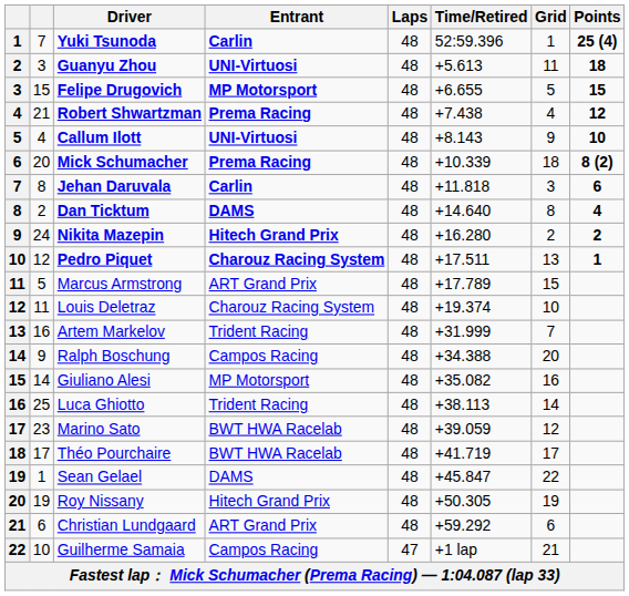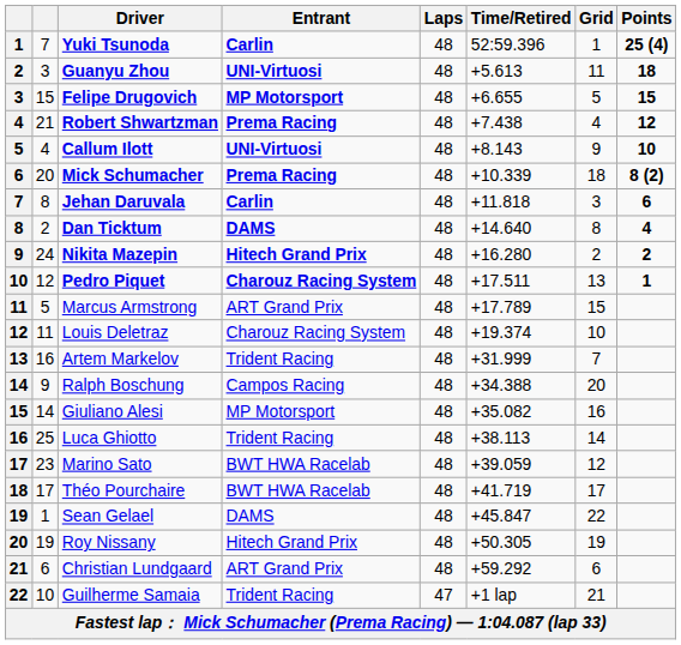 <table class="wikitable" style="font-size: 85%;">
 <tr>
 <th></th>
 <th></th>
 <th>Driver</th>
 <th>Entrant</th>
 <th>Laps</th>
 <th>Time/Retired</th>
 <th>Grid</th>
 <th>Points</th>
 </tr>
 <tr>
 <th>1</th>
 <td align="center">7</td>
 <td> <strong><a href='#'>Yuki Tsunoda</a></strong></td>
 <td><strong><a href='#'>Carlin</a></strong></td>
 <td align="center">48</td>
 <td>52:59.396</td>
 <td align="center">1</td>
 <td align="center"><strong>25 (4)</strong></td>
 </tr>
 <tr>
 <th>2</th>
 <td align="center">3</td>
 <td> <strong><a href='#'>Guanyu Zhou</a></strong></td>
 <td><strong><a href='#'>UNI-Virtuosi</a></strong></td>
 <td align="center">48</td>
 <td>+5.613</td>
 <td align="center">11</td>
 <td align="center"><strong>18</strong></td>
 </tr>
 <tr>
 <th>3</th>
 <td align="center">15</td>
 <td> <strong><a href='#'>Felipe Drugovich</a></strong></td>
 <td><strong><a href='#'>MP Motorsport</a></strong></td>
 <td align="center">48</td>
 <td>+6.655</td>
 <td align="center">5</td>
 <td align="center"><strong>15</strong></td>
 </tr>
 <tr>
 <th>4</th>
 <td align="center">21</td>
 <td> <strong><a href='#'>Robert Shwartzman</a></strong></td>
 <td><strong><a href='#'>Prema Racing</a></strong></td>
 <td align="center">48</td>
 <td>+7.438</td>
 <td align="center">4</td>
 <td align="center"><strong>12</strong></td>
 </tr>
 <tr>
 <th>5</th>
 <td align="center">4</td>
 <td> <strong><a href='#'>Callum Ilott</a></strong></td>
 <td><strong><a href='#'>UNI-Virtuosi</a></strong></td>
 <td align="center">48</td>
 <td>+8.143</td>
 <td align="center">9</td>
 <td align="center"><strong>10</strong></td>
 </tr>
 <tr>
 <th>6</th>
 <td align="center">20</td>
 <td> <strong><a href='#'>Mick Schumacher </a></strong></td>
 <td><strong><a href='#'>Prema Racing</a></strong></td>
 <td align="center">48</td>
 <td>+10.339</td>
 <td align="center">18</td>
 <td align="center"><strong>8 (2)</strong></td>
 </tr>
 <tr>
 <th>7</th>
 <td align="center">8</td>
 <td> <strong><a href='#'>Jehan Daruvala</a></strong></td>
 <td><strong><a href='#'>Carlin</a></strong></td>
 <td align="center">48</td>
 <td>+11.818</td>
 <td align="center">3</td>
 <td align="center"><strong>6</strong></td>
 </tr>
 <tr>
 <th>8</th>
 <td align="center">2</td>
 <td> <strong><a href='#'>Dan Ticktum</a></strong></td>
 <td><strong><a href='#'>DAMS</a></strong></td>
 <td align="center">48</td>
 <td>+14.640</td>
 <td align="center">8</td>
 <td align="center"><strong>4</strong></td>
 </tr>
 <tr>
 <th>9</th>
 <td align="center">24</td>
 <td> <strong><a href='#'>Nikita Mazepin</a></strong></td>
 <td><strong><a href='#'>Hitech Grand Prix</a></strong></td>
 <td align="center">48</td>
 <td>+16.280</td>
 <td align="center">2</td>
 <td align="center"><strong>2</strong></td>
 </tr>
 <tr>
 <th>10</th>
 <td align="center">12</td>
 <td> <strong><a href='#'>Pedro Piquet</a></strong></td>
 <td><strong><a href='#'>Charouz Racing System</a></strong></td>
 <td align="center">48</td>
 <td>+17.511</td>
 <td align="center">13</td>
 <td align="center"><strong>1</strong></td>
 </tr>
 <tr>
 <th>11</th>
 <td align="center">5</td>
 <td> <a href='#'>Marcus Armstrong</a></td>
 <td><a href='#'>ART Grand Prix</a></td>
 <td align="center">48</td>
 <td>+17.789</td>
 <td align="center">15</td>
 <td align="center"></td>
 </tr>
 <tr>
 <th>12</th>
 <td align="center">11</td>
 <td> <a href='#'>Louis Deletraz</a></td>
 <td><a href='#'>Charouz Racing System</a></td>
 <td align="center">48</td>
 <td>+19.374</td>
 <td align="center">10</td>
 <td align="center"></td>
 </tr>
 <tr>
 <th>13</th>
 <td align="center">16</td>
 <td> <a href='#'>Artem Markelov</a></td>
 <td><a href='#'>Trident Racing</a></td>
 <td align="center">48</td>
 <td>+31.999</td>
 <td align="center">7</td>
 <td align="center"></td>
 </tr>
 <tr>
 <th>14</th>
 <td align="center">9</td>
 <td> <a href='#'>Ralph Boschung</a></td>
 <td><a href='#'>Campos Racing</a></td>
 <td align="center">48</td>
 <td>+34.388</td>
 <td align="center">20</td>
 <td align="center"></td>
 </tr>
 <tr>
 <th>15</th>
 <td align="center">14</td>
 <td> <a href='#'>Giuliano Alesi</a></td>
 <td><a href='#'>MP Motorsport</a></td>
 <td align="center">48</td>
 <td>+35.082</td>
 <td align="center">16</td>
 <td align="center"></td>
 </tr>
 <tr>
 <th>16</th>
 <td align="center">25</td>
 <td> <a href='#'>Luca Ghiotto</a></td>
 <td><a href='#'>Trident Racing</a></td>
 <td align="center">48</td>
 <td>+38.113</td>
 <td align="center">14</td>
 <td align="center"></td>
 </tr>
 <tr>
 <th>17</th>
 <td align="center">23</td>
 <td> <a href='#'>Marino Sato</a></td>
 <td><a href='#'>BWT HWA Racelab</a></td>
 <td align="center">48</td>
 <td>+39.059</td>
 <td align="center">12</td>
 <td align="center"></td>
 </tr>
 <tr>
 <th>18</th>
 <td align="center">17</td>
 <td> <a href='#'>Théo Pourchaire</a></td>
 <td><a href='#'>BWT HWA Racelab</a></td>
 <td align="center">48</td>
 <td>+41.719</td>
 <td align="center">17</td>
 <td align="center"></td>
 </tr>
 <tr>
 <th>19</th>
 <td align="center">1</td>
 <td> <a href='#'>Sean Gelael</a></td>
 <td><a href='#'>DAMS</a></td>
 <td align="center">48</td>
 <td>+45.847</td>
 <td align="center">22</td>
 <td align="center"></td>
 </tr>
 <tr>
 <th>20</th>
 <td align="center">19</td>
 <td> <a href='#'>Roy Nissany</a></td>
 <td><a href='#'>Hitech Grand Prix</a></td>
 <td align="center">48</td>
 <td>+50.305</td>
 <td align="center">19</td>
 <td align="center"></td>
 </tr>
 <tr>
 <th>21</th>
 <td align="center">6</td>
 <td> <a href='#'>Christian Lundgaard</a></td>
 <td><a href='#'>ART Grand Prix</a></td>
 <td align="center">48</td>
 <td>+59.292</td>
 <td align="center">6</td>
 <td align="center"></td>
 </tr>
 <tr>
 <th>22</th>
 <td align="center">10</td>
 <td> <a href='#'>Guilherme Samaia</a></td>
-<td><a href='#'>Campos Racing</a></td>
+<td><a href='#'>Trident Racing</a></td>
 <td align="center">47</td>
 <td>+1 lap</td>
 <td align="center">21</td>
 <td align="center"></td>
 </tr>
 <tr>
 <th colspan="8" align="center"><em>Fastest lap：  <a href='#'>Mick Schumacher</a> (<a href='#'>Prema Racing</a>) — 1:04.087 (lap 33)</em></th>
 </tr>
 </table>
